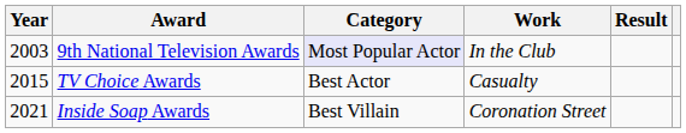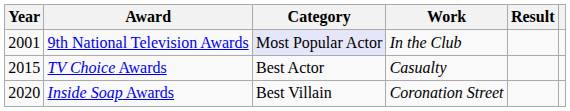 <table class="wikitable">
 <tr>
 <th>Year</th>
 <th>Award</th>
 <th>Category</th>
 <th>Work</th>
 <th>Result</th>
 <th></th>
 </tr>
 <tr>
-<td>2003</td>
+<td>2001</td>
 <td><a href='#'>9th National Television Awards</a></td>
 <td style="background: lavender;">Most Popular Actor</td>
 <td><em>In the Club</em></td>
 <td></td>
 <td align="center"></td>
 </tr>
 <tr>
 <td>2015</td>
 <td><a href='#'><em>TV Choice</em> Awards</a></td>
 <td>Best Actor</td>
 <td><em>Casualty</em></td>
 <td></td>
 <td align="center"></td>
 </tr>
 <tr>
-<td>2021</td>
+<td>2020</td>
 <td><a href='#'><em>Inside Soap</em> Awards</a></td>
 <td>Best Villain</td>
 <td><em>Coronation Street</em></td>
 <td></td>
 <td align="center"></td>
 </tr>
 </table>
